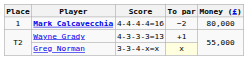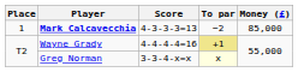 <table class="wikitable">
 <tr>
 <th>Place</th>
 <th>Player</th>
 <th>Score<br></th>
 <th>To par</th>
 <th>Money (<a href='#'>£</a>)</th>
 </tr>
 <tr>
 <td align="center">1</td>
 <td> <strong><a href='#'>Mark Calcavecchia</a></strong></td>
-<td>4-4-4-4=16</td>
+<td>4-3-3-3=13</td>
 <td align=center>−2</td>
-<td align=center>80,000</td>
+<td align=center>85,000</td>
 </tr>
 <tr>
 <td rowspan=2 align="center">T2</td>
 <td> <a href='#'>Wayne Grady</a></td>
-<td>4-3-3-3=13</td>
-<td align=center>+1</td>
+<td>4-4-4-4=16</td>
+<td align=center style="background: khaki;">+1</td>
 <td rowspan=2 align=center>55,000</td>
 </tr>
 <tr>
 <td> <a href='#'>Greg Norman</a></td>
 <td>3-3-4-x=x</td>
 <td align=center style="background: lightyellow;">x</td>
 </tr>
 </table>
